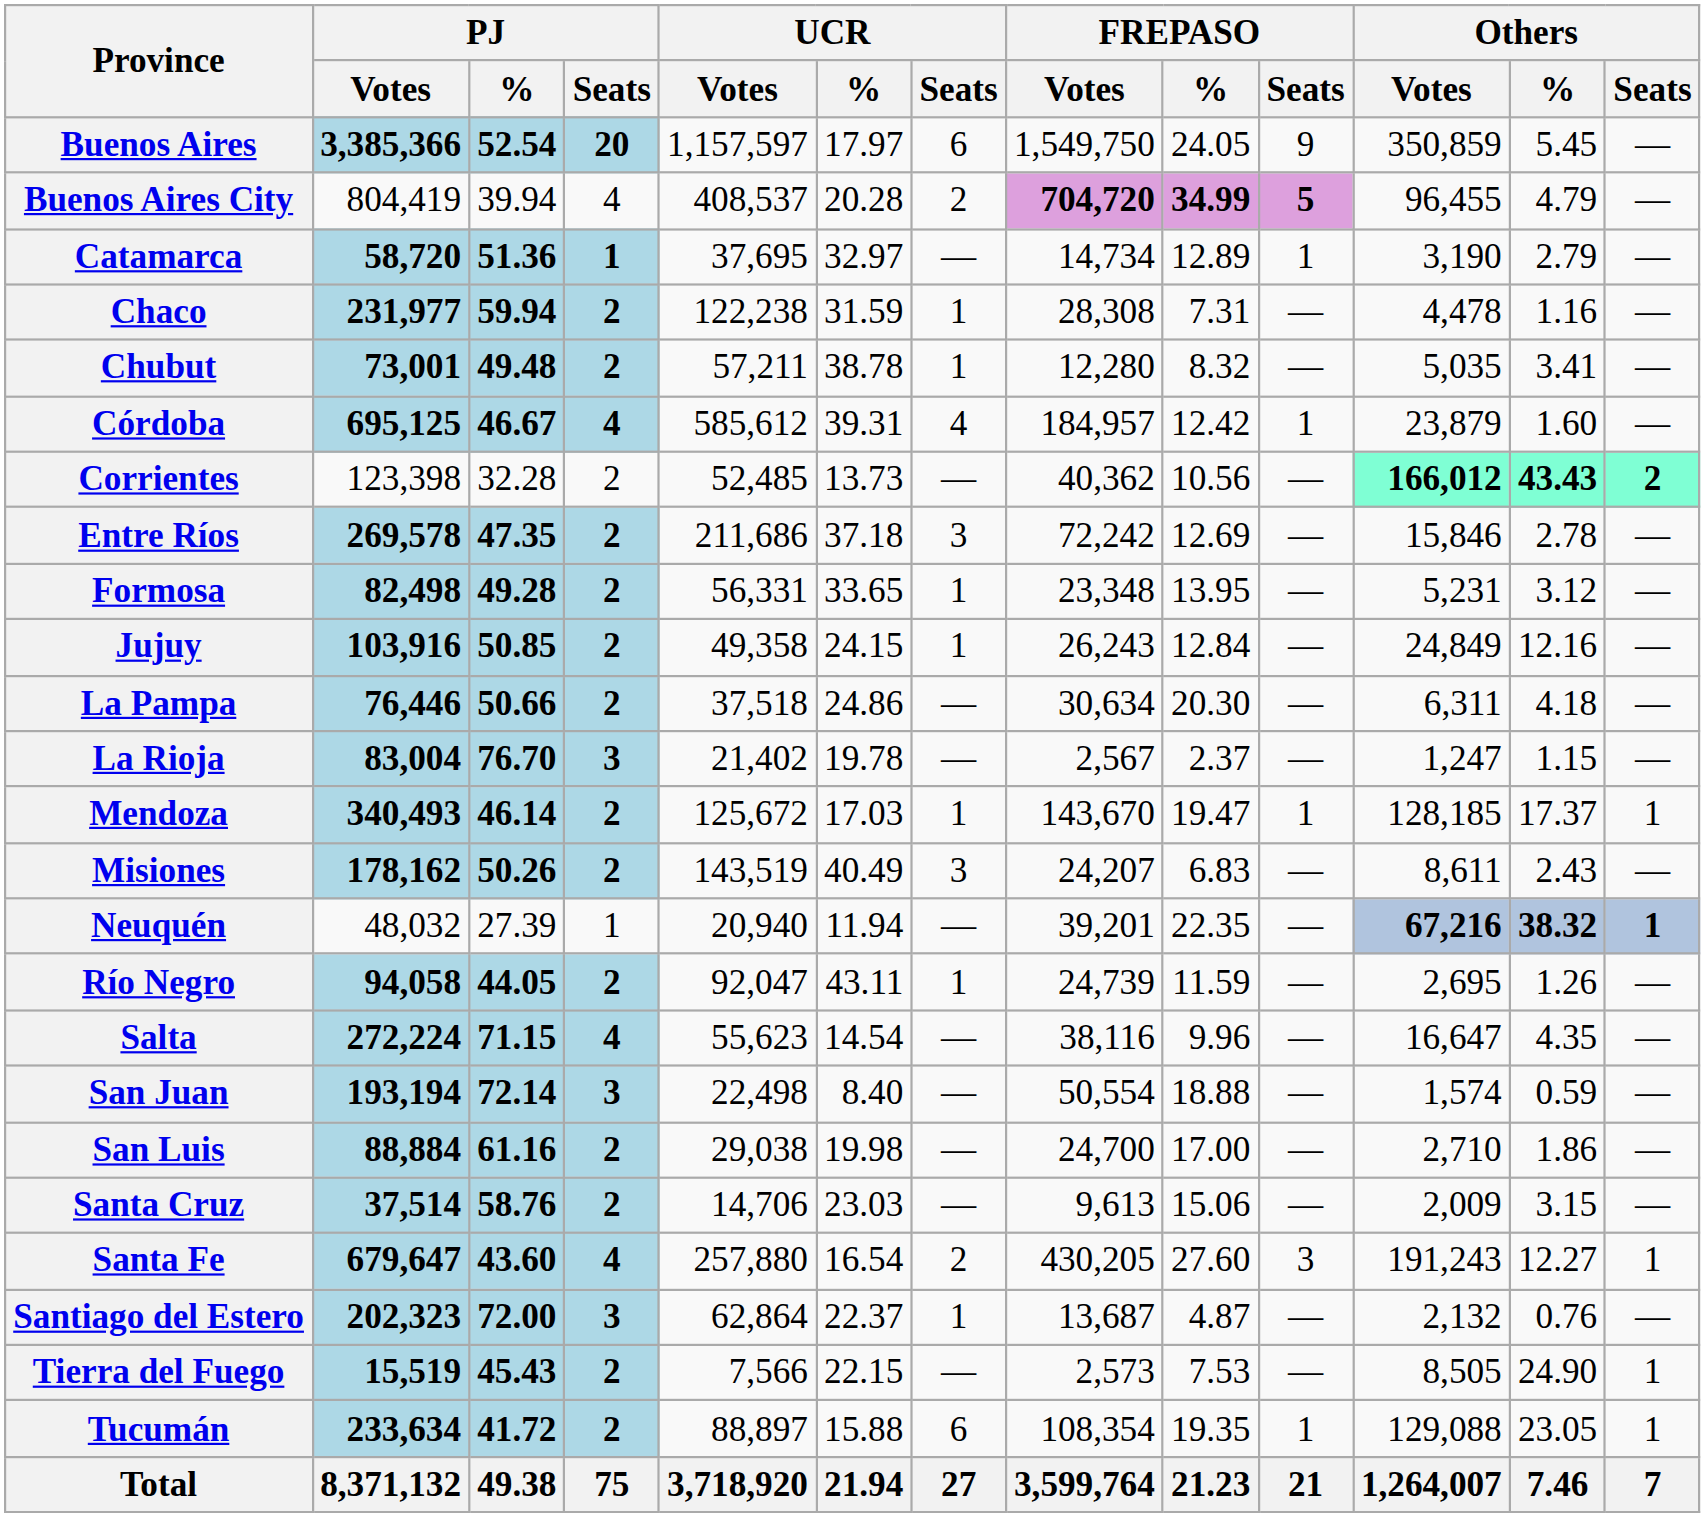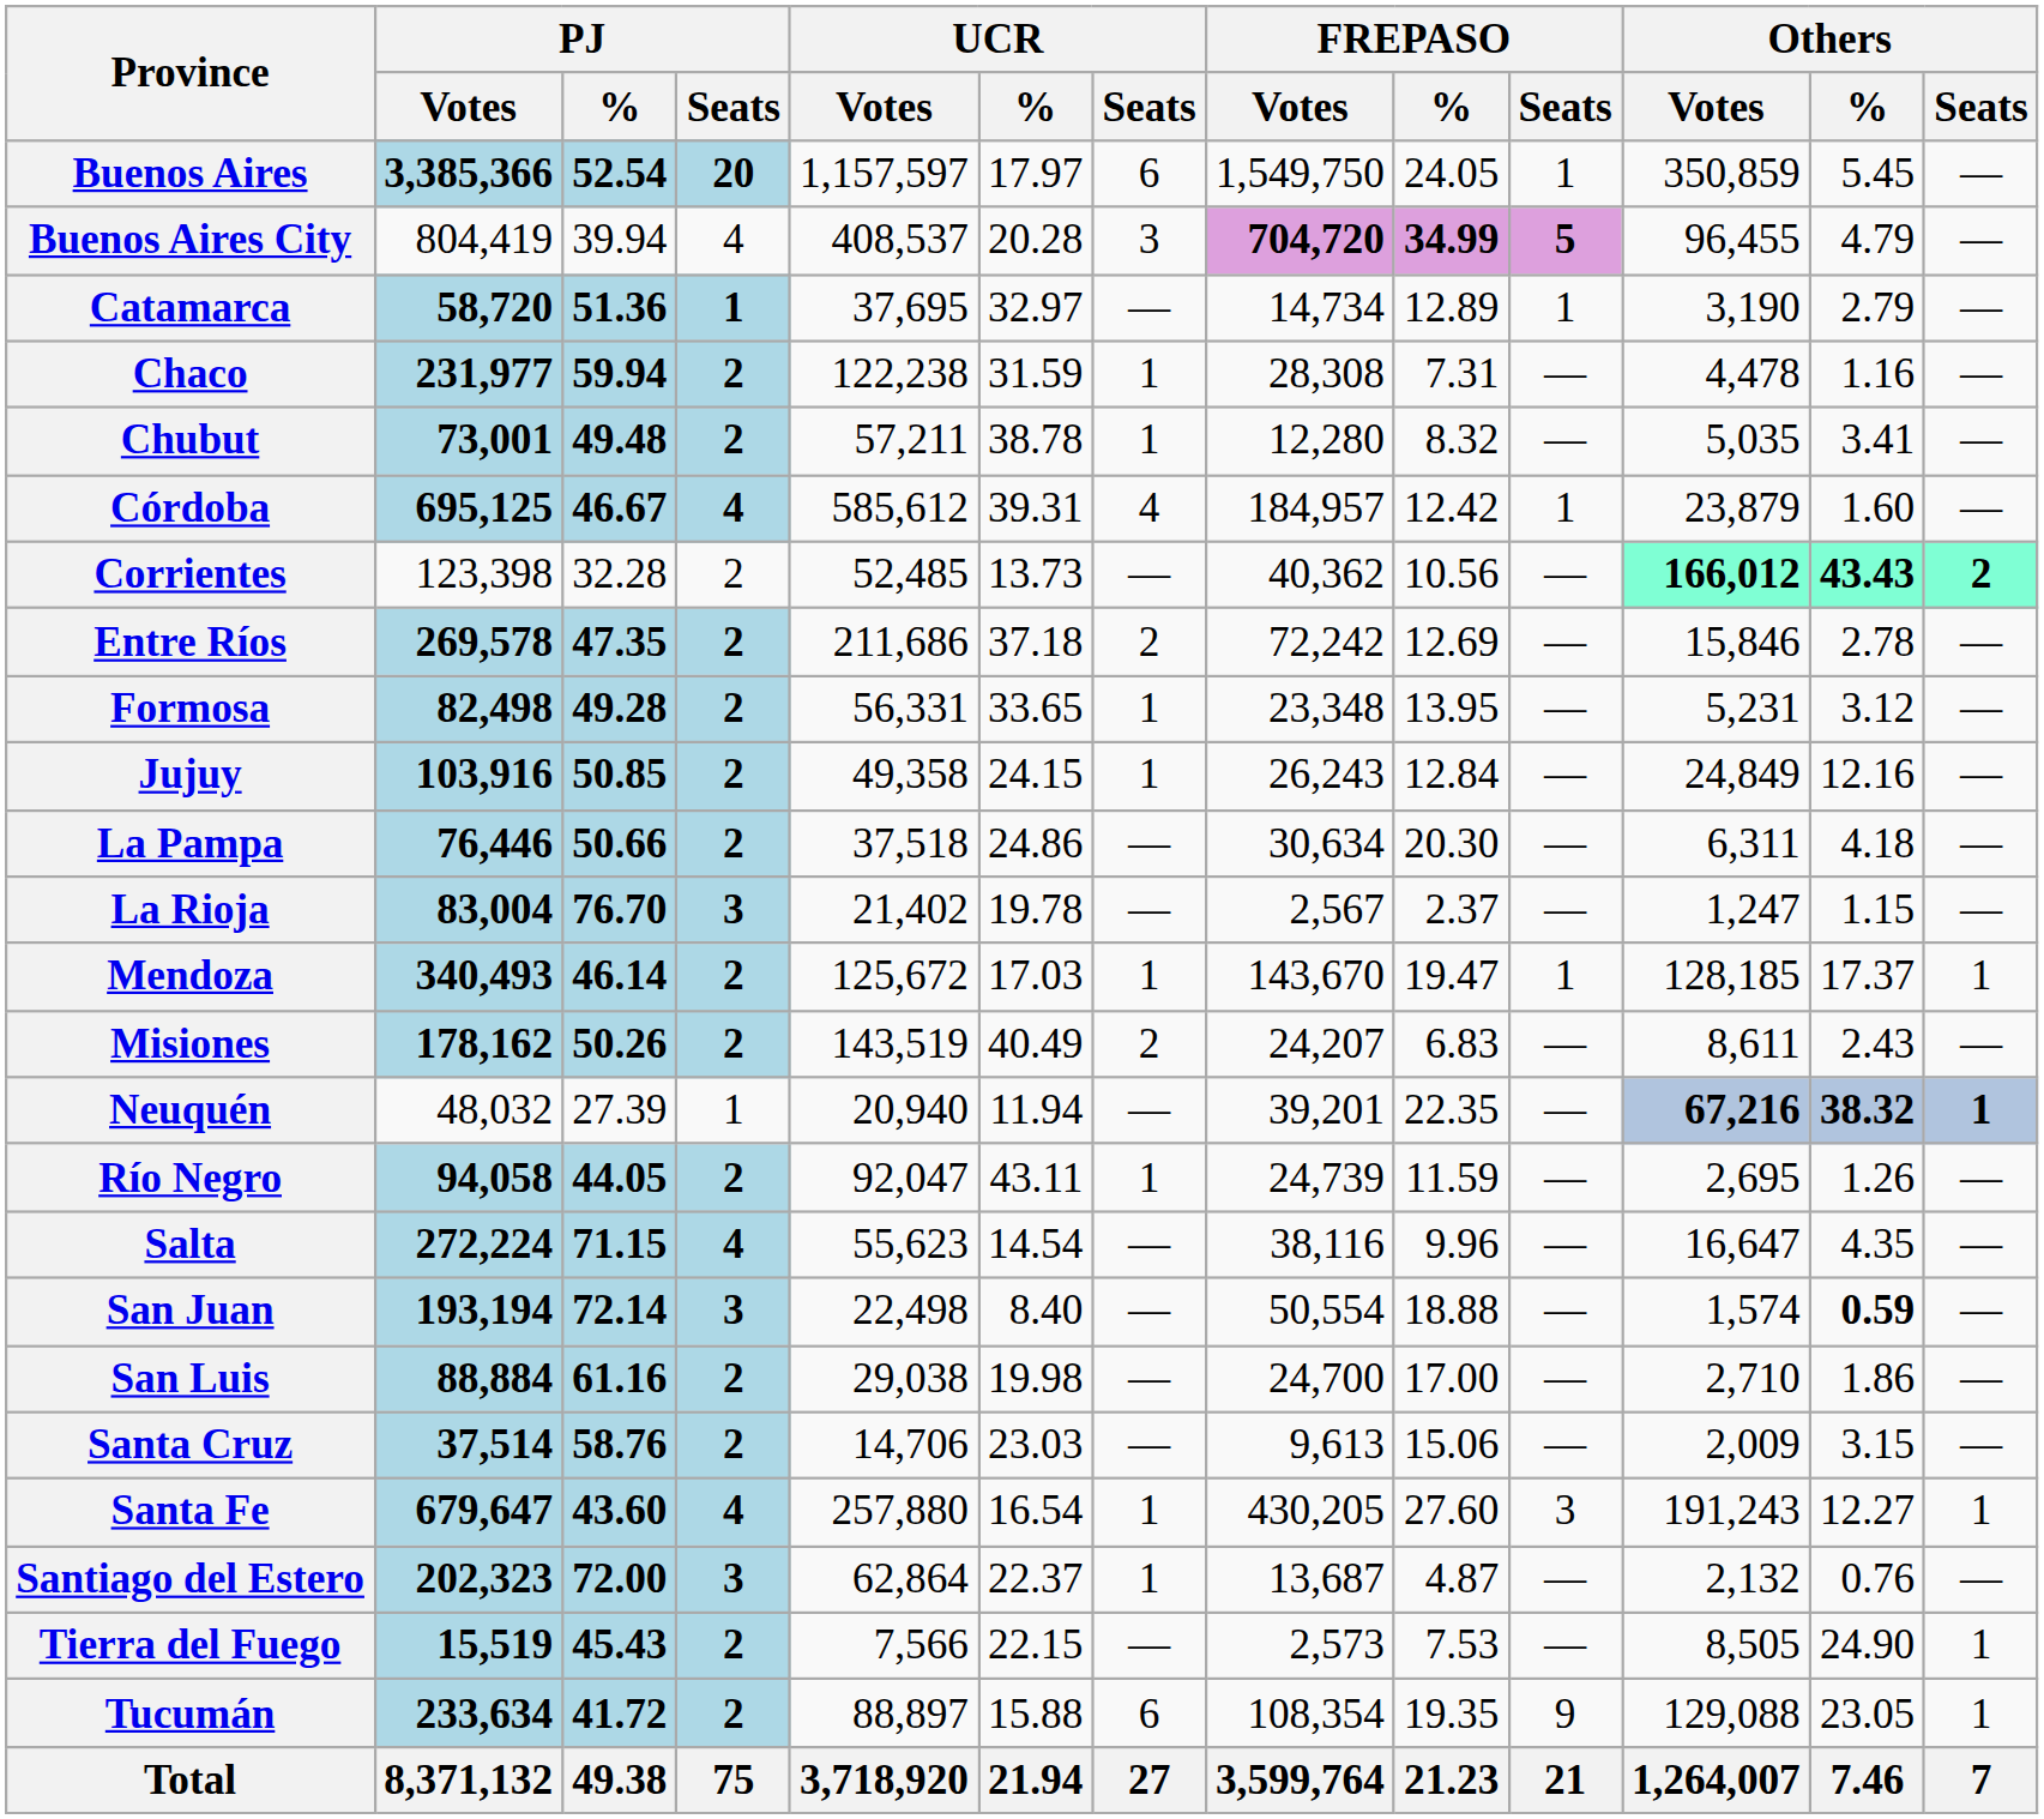 <table class="wikitable sortable plainrowheaders" style="text-align:right;">
 <tr>
 <th rowspan=2>Province</th>
 <th colspan=3>PJ</th>
 <th colspan=3>UCR</th>
 <th colspan=3>FREPASO</th>
 <th colspan=3>Others</th>
 </tr>
 <tr>
 <th>Votes</th>
 <th>%</th>
 <th>Seats</th>
 <th>Votes</th>
 <th>%</th>
 <th>Seats</th>
 <th>Votes</th>
 <th>%</th>
 <th>Seats</th>
 <th>Votes</th>
 <th>%</th>
 <th>Seats</th>
 </tr>
 <tr>
 <th scope=row><a href='#'>Buenos Aires</a></th>
 <td bgcolor=lightblue><strong>3,385,366</strong></td>
 <td bgcolor=lightblue><strong>52.54</strong></td>
 <td bgcolor=lightblue align=center><strong>20</strong></td>
 <td>1,157,597</td>
 <td>17.97</td>
 <td align=center>6</td>
 <td>1,549,750</td>
 <td>24.05</td>
-<td align=center>9</td>
+<td align=center>1</td>
 <td>350,859</td>
 <td>5.45</td>
 <td align=center>—</td>
 </tr>
 <tr>
 <th scope=row><a href='#'>Buenos Aires City</a></th>
 <td>804,419</td>
 <td>39.94</td>
 <td align=center>4</td>
 <td>408,537</td>
 <td>20.28</td>
-<td align=center>2</td>
+<td align=center>3</td>
 <td bgcolor=Plum><strong>704,720</strong></td>
 <td bgcolor=Plum><strong>34.99</strong></td>
 <td bgcolor=Plum align=center><strong>5</strong></td>
 <td>96,455</td>
 <td>4.79</td>
 <td align=center>—</td>
 </tr>
 <tr>
 <th scope=row><a href='#'>Catamarca</a></th>
 <td bgcolor=lightblue><strong>58,720</strong></td>
 <td bgcolor=lightblue><strong>51.36</strong></td>
 <td bgcolor=lightblue align=center><strong>1</strong></td>
 <td>37,695</td>
 <td>32.97</td>
 <td align=center>—</td>
 <td>14,734</td>
 <td>12.89</td>
 <td align=center>1</td>
 <td>3,190</td>
 <td>2.79</td>
 <td align=center>—</td>
 </tr>
 <tr>
 <th scope=row><a href='#'>Chaco</a></th>
 <td bgcolor=lightblue><strong>231,977</strong></td>
 <td bgcolor=lightblue><strong>59.94</strong></td>
 <td bgcolor=lightblue align=center><strong>2</strong></td>
 <td>122,238</td>
 <td>31.59</td>
 <td align=center>1</td>
 <td>28,308</td>
 <td>7.31</td>
 <td align=center>—</td>
 <td>4,478</td>
 <td>1.16</td>
 <td align=center>—</td>
 </tr>
 <tr>
 <th scope=row><a href='#'>Chubut</a></th>
 <td bgcolor=lightblue><strong>73,001</strong></td>
 <td bgcolor=lightblue><strong>49.48</strong></td>
 <td bgcolor=lightblue align=center><strong>2</strong></td>
 <td>57,211</td>
 <td>38.78</td>
 <td align=center>1</td>
 <td>12,280</td>
 <td>8.32</td>
 <td align=center>—</td>
 <td>5,035</td>
 <td>3.41</td>
 <td align=center>—</td>
 </tr>
 <tr>
 <th scope=row><a href='#'>Córdoba</a></th>
 <td bgcolor=lightblue><strong>695,125</strong></td>
 <td bgcolor=lightblue><strong>46.67</strong></td>
 <td bgcolor=lightblue align=center><strong>4</strong></td>
 <td>585,612</td>
 <td>39.31</td>
 <td align=center>4</td>
 <td>184,957</td>
 <td>12.42</td>
 <td align=center>1</td>
 <td>23,879</td>
 <td>1.60</td>
 <td align=center>—</td>
 </tr>
 <tr>
 <th scope=row><a href='#'>Corrientes</a></th>
 <td>123,398</td>
 <td>32.28</td>
 <td align=center>2</td>
 <td>52,485</td>
 <td>13.73</td>
 <td align=center>—</td>
 <td>40,362</td>
 <td>10.56</td>
 <td align=center>—</td>
 <td bgcolor=Aquamarine><strong>166,012</strong></td>
 <td bgcolor=Aquamarine><strong>43.43</strong></td>
 <td bgcolor=Aquamarine align=center><strong>2</strong></td>
 </tr>
 <tr>
 <th scope=row><a href='#'>Entre Ríos</a></th>
 <td bgcolor=lightblue><strong>269,578</strong></td>
 <td bgcolor=lightblue><strong>47.35</strong></td>
 <td bgcolor=lightblue align=center><strong>2</strong></td>
 <td>211,686</td>
 <td>37.18</td>
-<td align=center>3</td>
+<td align=center>2</td>
 <td>72,242</td>
 <td>12.69</td>
 <td align=center>—</td>
 <td>15,846</td>
 <td>2.78</td>
 <td align=center>—</td>
 </tr>
 <tr>
 <th scope=row><a href='#'>Formosa</a></th>
 <td bgcolor=lightblue><strong>82,498</strong></td>
 <td bgcolor=lightblue><strong>49.28</strong></td>
 <td bgcolor=lightblue align=center><strong>2</strong></td>
 <td>56,331</td>
 <td>33.65</td>
 <td align=center>1</td>
 <td>23,348</td>
 <td>13.95</td>
 <td align=center>—</td>
 <td>5,231</td>
 <td>3.12</td>
 <td align=center>—</td>
 </tr>
 <tr>
 <th scope=row><a href='#'>Jujuy</a></th>
 <td bgcolor=lightblue><strong>103,916</strong></td>
 <td bgcolor=lightblue><strong>50.85</strong></td>
 <td bgcolor=lightblue align=center><strong>2</strong></td>
 <td>49,358</td>
 <td>24.15</td>
 <td align=center>1</td>
 <td>26,243</td>
 <td>12.84</td>
 <td align=center>—</td>
 <td>24,849</td>
 <td>12.16</td>
 <td align=center>—</td>
 </tr>
 <tr>
 <th scope=row><a href='#'>La Pampa</a></th>
 <td bgcolor=lightblue><strong>76,446</strong></td>
 <td bgcolor=lightblue><strong>50.66</strong></td>
 <td bgcolor=lightblue align=center><strong>2</strong></td>
 <td>37,518</td>
 <td>24.86</td>
 <td align=center>—</td>
 <td>30,634</td>
 <td>20.30</td>
 <td align=center>—</td>
 <td>6,311</td>
 <td>4.18</td>
 <td align=center>—</td>
 </tr>
 <tr>
 <th scope=row><a href='#'>La Rioja</a></th>
 <td bgcolor=lightblue><strong>83,004</strong></td>
 <td bgcolor=lightblue><strong>76.70</strong></td>
 <td bgcolor=lightblue align=center><strong>3</strong></td>
 <td>21,402</td>
 <td>19.78</td>
 <td align=center>—</td>
 <td>2,567</td>
 <td>2.37</td>
 <td align=center>—</td>
 <td>1,247</td>
 <td>1.15</td>
 <td align=center>—</td>
 </tr>
 <tr>
 <th scope=row><a href='#'>Mendoza</a></th>
 <td bgcolor=lightblue><strong>340,493</strong></td>
 <td bgcolor=lightblue><strong>46.14</strong></td>
 <td bgcolor=lightblue align=center><strong>2</strong></td>
 <td>125,672</td>
 <td>17.03</td>
 <td align=center>1</td>
 <td>143,670</td>
 <td>19.47</td>
 <td align=center>1</td>
 <td>128,185</td>
 <td>17.37</td>
 <td align=center>1</td>
 </tr>
 <tr>
 <th scope=row><a href='#'>Misiones</a></th>
 <td bgcolor=lightblue><strong>178,162</strong></td>
 <td bgcolor=lightblue><strong>50.26</strong></td>
 <td bgcolor=lightblue align=center><strong>2</strong></td>
 <td>143,519</td>
 <td>40.49</td>
-<td align=center>3</td>
+<td align=center>2</td>
 <td>24,207</td>
 <td>6.83</td>
 <td align=center>—</td>
 <td>8,611</td>
 <td>2.43</td>
 <td align=center>—</td>
 </tr>
 <tr>
 <th scope=row><a href='#'>Neuquén</a></th>
 <td>48,032</td>
 <td>27.39</td>
 <td align=center>1</td>
 <td>20,940</td>
 <td>11.94</td>
 <td align=center>—</td>
 <td>39,201</td>
 <td>22.35</td>
 <td align=center>—</td>
 <td bgcolor=LightSteelBlue><strong>67,216</strong></td>
 <td bgcolor=LightSteelBlue><strong>38.32</strong></td>
 <td bgcolor=LightSteelBlue align=center><strong>1</strong></td>
 </tr>
 <tr>
 <th scope=row><a href='#'>Río Negro</a></th>
 <td bgcolor=lightblue><strong>94,058</strong></td>
 <td bgcolor=lightblue><strong>44.05</strong></td>
 <td bgcolor=lightblue align=center><strong>2</strong></td>
 <td>92,047</td>
 <td>43.11</td>
 <td align=center>1</td>
 <td>24,739</td>
 <td>11.59</td>
 <td align=center>—</td>
 <td>2,695</td>
 <td>1.26</td>
 <td align=center>—</td>
 </tr>
 <tr>
 <th scope=row><a href='#'>Salta</a></th>
 <td bgcolor=lightblue><strong>272,224</strong></td>
 <td bgcolor=lightblue><strong>71.15</strong></td>
 <td bgcolor=lightblue align=center><strong>4</strong></td>
 <td>55,623</td>
 <td>14.54</td>
 <td align=center>—</td>
 <td>38,116</td>
 <td>9.96</td>
 <td align=center>—</td>
 <td>16,647</td>
 <td>4.35</td>
 <td align=center>—</td>
 </tr>
 <tr>
 <th scope=row><a href='#'>San Juan</a></th>
 <td bgcolor=lightblue><strong>193,194</strong></td>
 <td bgcolor=lightblue><strong>72.14</strong></td>
 <td bgcolor=lightblue align=center><strong>3</strong></td>
 <td>22,498</td>
 <td>8.40</td>
 <td align=center>—</td>
 <td>50,554</td>
 <td>18.88</td>
 <td align=center>—</td>
 <td>1,574</td>
-<td>0.59</td>
+<td><strong>0.59</strong></td>
 <td align=center>—</td>
 </tr>
 <tr>
 <th scope=row><a href='#'>San Luis</a></th>
 <td bgcolor=lightblue><strong>88,884</strong></td>
 <td bgcolor=lightblue><strong>61.16</strong></td>
 <td bgcolor=lightblue align=center><strong>2</strong></td>
 <td>29,038</td>
 <td>19.98</td>
 <td align=center>—</td>
 <td>24,700</td>
 <td>17.00</td>
 <td align=center>—</td>
 <td>2,710</td>
 <td>1.86</td>
 <td align=center>—</td>
 </tr>
 <tr>
 <th scope=row><a href='#'>Santa Cruz</a></th>
 <td bgcolor=lightblue><strong>37,514</strong></td>
 <td bgcolor=lightblue><strong>58.76</strong></td>
 <td bgcolor=lightblue align=center><strong>2</strong></td>
 <td>14,706</td>
 <td>23.03</td>
 <td align=center>—</td>
 <td>9,613</td>
 <td>15.06</td>
 <td align=center>—</td>
 <td>2,009</td>
 <td>3.15</td>
 <td align=center>—</td>
 </tr>
 <tr>
 <th scope=row><a href='#'>Santa Fe</a></th>
 <td bgcolor=lightblue><strong>679,647</strong></td>
 <td bgcolor=lightblue><strong>43.60</strong></td>
 <td bgcolor=lightblue align=center><strong>4</strong></td>
 <td>257,880</td>
 <td>16.54</td>
-<td align=center>2</td>
+<td align=center>1</td>
 <td>430,205</td>
 <td>27.60</td>
 <td align=center>3</td>
 <td>191,243</td>
 <td>12.27</td>
 <td align=center>1</td>
 </tr>
 <tr>
 <th scope=row><a href='#'>Santiago del Estero</a></th>
 <td bgcolor=lightblue><strong>202,323</strong></td>
 <td bgcolor=lightblue><strong>72.00</strong></td>
 <td bgcolor=lightblue align=center><strong>3</strong></td>
 <td>62,864</td>
 <td>22.37</td>
 <td align=center>1</td>
 <td>13,687</td>
 <td>4.87</td>
 <td align=center>—</td>
 <td>2,132</td>
 <td>0.76</td>
 <td align=center>—</td>
 </tr>
 <tr>
 <th scope=row><a href='#'>Tierra del Fuego</a></th>
 <td bgcolor=lightblue><strong>15,519</strong></td>
 <td bgcolor=lightblue><strong>45.43</strong></td>
 <td bgcolor=lightblue align=center><strong>2</strong></td>
 <td>7,566</td>
 <td>22.15</td>
 <td align=center>—</td>
 <td>2,573</td>
 <td>7.53</td>
 <td align=center>—</td>
 <td>8,505</td>
 <td>24.90</td>
 <td align=center>1</td>
 </tr>
 <tr>
 <th scope=row><a href='#'>Tucumán</a></th>
 <td bgcolor=lightblue><strong>233,634</strong></td>
 <td bgcolor=lightblue><strong>41.72</strong></td>
 <td bgcolor=lightblue align=center><strong>2</strong></td>
 <td>88,897</td>
 <td>15.88</td>
 <td align=center>6</td>
 <td>108,354</td>
 <td>19.35</td>
-<td align=center>1</td>
+<td align=center>9</td>
 <td>129,088</td>
 <td>23.05</td>
 <td align=center>1</td>
 </tr>
 <tr>
 <th>Total</th>
 <th>8,371,132</th>
 <th>49.38</th>
 <th>75</th>
 <th>3,718,920</th>
 <th>21.94</th>
 <th>27</th>
 <th>3,599,764</th>
 <th>21.23</th>
 <th>21</th>
 <th>1,264,007</th>
 <th>7.46</th>
 <th>7</th>
 </tr>
 </table>
